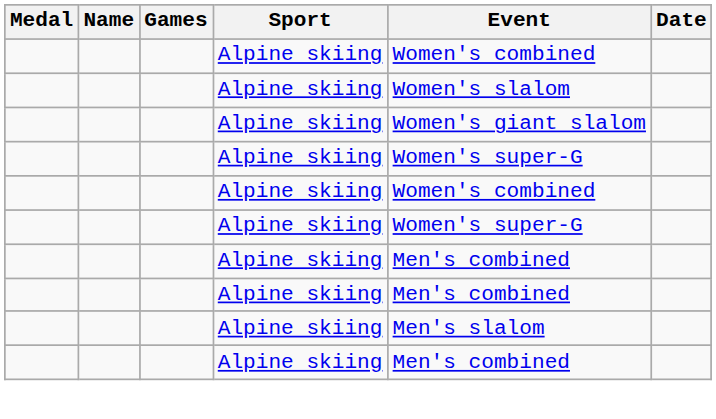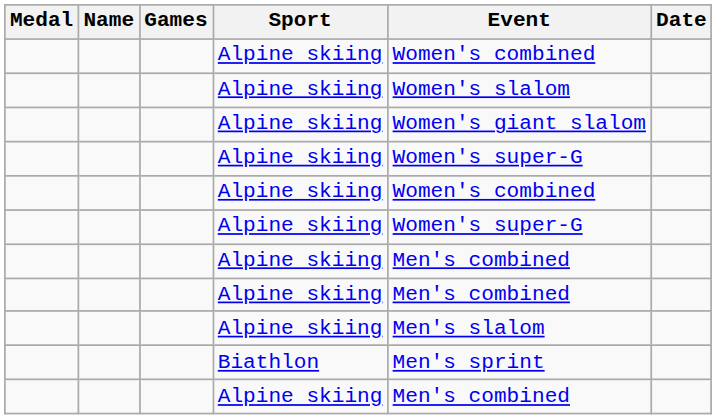 <table class="wikitable sortable" style="font-size: 95%;">
 <tr>
 <th>Medal</th>
 <th>Name</th>
 <th>Games</th>
 <th>Sport</th>
 <th>Event</th>
 <th>Date</th>
 </tr>
 <tr>
 <td></td>
 <td></td>
 <td> </td>
 <td> <a href='#'>Alpine skiing</a></td>
 <td><a href='#'>Women's combined</a></td>
 <td></td>
 </tr>
 <tr>
 <td></td>
 <td></td>
 <td> </td>
 <td> <a href='#'>Alpine skiing</a></td>
 <td><a href='#'>Women's slalom</a></td>
 <td></td>
 </tr>
 <tr>
 <td></td>
 <td></td>
 <td> </td>
 <td> <a href='#'>Alpine skiing</a></td>
 <td><a href='#'>Women's giant slalom</a></td>
 <td></td>
 </tr>
 <tr>
 <td></td>
 <td></td>
 <td> </td>
 <td> <a href='#'>Alpine skiing</a></td>
 <td><a href='#'>Women's super-G</a></td>
 <td></td>
 </tr>
 <tr>
 <td></td>
 <td></td>
 <td> </td>
 <td> <a href='#'>Alpine skiing</a></td>
 <td><a href='#'>Women's combined</a></td>
 <td></td>
 </tr>
 <tr>
 <td></td>
 <td></td>
 <td> </td>
 <td> <a href='#'>Alpine skiing</a></td>
 <td><a href='#'>Women's super-G</a></td>
 <td></td>
 </tr>
 <tr>
 <td></td>
 <td></td>
 <td> </td>
 <td> <a href='#'>Alpine skiing</a></td>
 <td><a href='#'>Men's combined</a></td>
 <td></td>
 </tr>
 <tr>
 <td></td>
 <td></td>
 <td> </td>
 <td> <a href='#'>Alpine skiing</a></td>
 <td><a href='#'>Men's combined</a></td>
 <td></td>
 </tr>
 <tr>
 <td></td>
 <td></td>
 <td> </td>
 <td> <a href='#'>Alpine skiing</a></td>
 <td><a href='#'>Men's slalom</a></td>
 <td></td>
 </tr>
 <tr>
 <td></td>
 <td></td>
 <td> </td>
+<td> <a href='#'>Biathlon</a></td>
+<td><a href='#'>Men's sprint</a></td>
+<td></td>
+</tr>
+<tr>
+<td></td>
+<td></td>
+<td> </td>
 <td> <a href='#'>Alpine skiing</a></td>
 <td><a href='#'>Men's combined</a></td>
 <td></td>
 </tr>
 </table>
